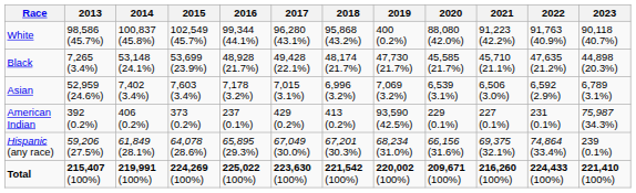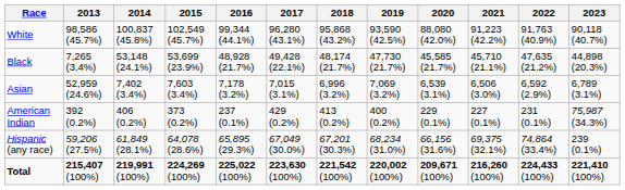 <table class="wikitable sortable" style="font-size:90%">
 <tr>
 <th><a href='#'>Race</a></th>
 <th>2013</th>
 <th>2014</th>
 <th>2015</th>
 <th>2016</th>
 <th>2017</th>
 <th>2018</th>
 <th>2019</th>
 <th>2020</th>
 <th>2021</th>
 <th>2022</th>
 <th>2023</th>
 </tr>
 <tr>
 <td><a href='#'>White</a></td>
 <td>98,586 (45.7%)</td>
 <td>100,837 (45.8%)</td>
 <td>102,549 (45.7%)</td>
 <td>99,344 (44.1%)</td>
 <td>96,280 (43.1%)</td>
 <td>95,868 (43.2%)</td>
-<td>400 (0.2%)</td>
+<td>93,590 (42.5%)</td>
 <td>88,080 (42.0%)</td>
 <td>91,223 (42.2%)</td>
 <td>91,763 (40.9%)</td>
 <td>90,118 (40.7%)</td>
 </tr>
 <tr>
 <td><a href='#'>Black</a></td>
 <td>7,265 (3.4%)</td>
 <td>53,148 (24.1%)</td>
 <td>53,699 (23.9%)</td>
 <td>48,928 (21.7%)</td>
 <td>49,428 (22.1%)</td>
 <td>48,174 (21.7%)</td>
 <td>47,730 (21.7%)</td>
 <td>45,585 (21.7%)</td>
 <td>45,710 (21.1%)</td>
 <td>47,635 (21.2%)</td>
 <td>44,898 (20.3%)</td>
 </tr>
 <tr>
 <td><a href='#'>Asian</a></td>
 <td>52,959 (24.6%)</td>
 <td>7,402 (3.4%)</td>
 <td>7,603 (3.4%)</td>
 <td>7,178 (3.2%)</td>
 <td>7,015 (3.1%)</td>
 <td>6,996 (3.2%)</td>
 <td>7,069 (3.2%)</td>
 <td>6,539	(3.1%)</td>
 <td>6,506 (3.0%)</td>
 <td>6,592 (2.9%)</td>
 <td>6,789 (3.1%)</td>
 </tr>
 <tr>
 <td><a href='#'>American Indian</a></td>
 <td>392 (0.2%)</td>
 <td>406 (0.2%)</td>
 <td>373 (0.2%)</td>
 <td>237 (0.1%)</td>
 <td>429 (0.2%)</td>
 <td>413 (0.2%)</td>
-<td>93,590 (42.5%)</td>
+<td>400 (0.2%)</td>
 <td>229 (0.1%)</td>
 <td>227 (0.1%)</td>
 <td>231 (0.1%)</td>
 <td><em>75,987</em> (34.3%)</td>
 </tr>
 <tr>
 <td><em><a href='#'>Hispanic</a></em> (any race)</td>
 <td><em>59,206</em> (27.5%)</td>
 <td><em>61,849</em> (28.1%)</td>
 <td><em>64,078</em> (28.6%)</td>
 <td><em>65,895</em> (29.3%)</td>
 <td><em>67,049</em> (30.0%)</td>
 <td><em>67,201</em> (30.3%)</td>
 <td><em>68,234</em> (31.0%)</td>
 <td><em>66,156</em> (31.6%)</td>
 <td><em>69,375</em> (32.1%)</td>
 <td><em>74,864</em> (33.4%)</td>
 <td>239 (0.1%)</td>
 </tr>
 <tr>
 <td><strong>Total</strong></td>
 <td><strong>215,407</strong> (100%)</td>
 <td><strong>219,991</strong> (100%)</td>
 <td><strong>224,269</strong> (100%)</td>
 <td><strong>225,022</strong> (100%)</td>
 <td><strong>223,630</strong> (100%)</td>
 <td><strong>221,542</strong> (100%)</td>
 <td><strong>220,002</strong> (100%)</td>
 <td><strong>209,671</strong> (100%)</td>
 <td><strong>216,260</strong> (100%)</td>
 <td><strong>224,433</strong> (100%)</td>
 <td><strong>221,410</strong> (100%)</td>
 </tr>
 </table>
